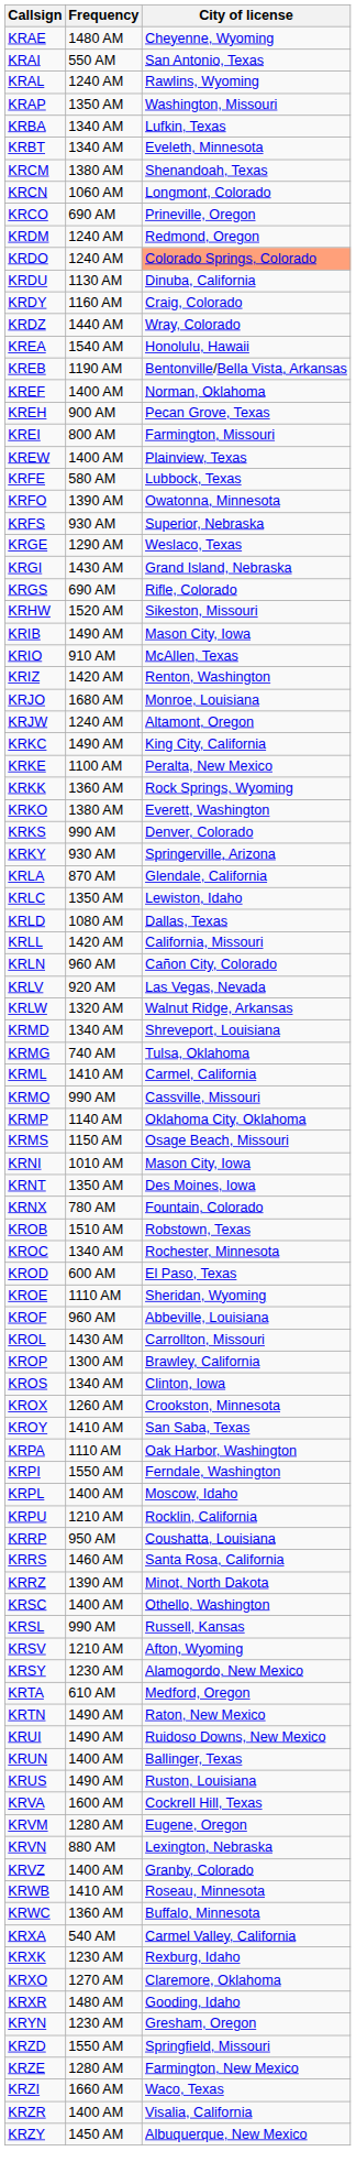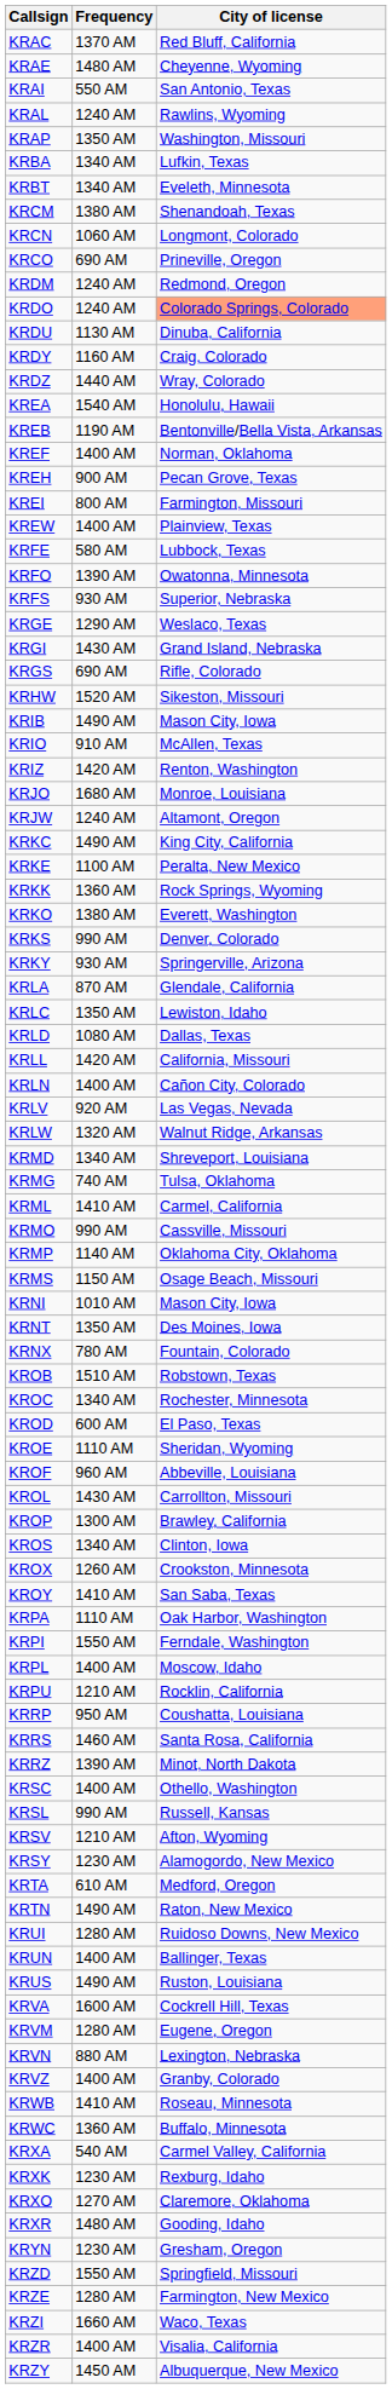 <table class="wikitable sortable">
 <tr>
 <th>Callsign</th>
 <th>Frequency</th>
 <th>City of license</th>
+</tr>
+<tr>
+<td><a href='#'>KRAC</a></td>
+<td>1370 AM</td>
+<td><a href='#'>Red Bluff, California</a></td>
 </tr>
 <tr>
 <td><a href='#'>KRAE</a></td>
 <td>1480 AM</td>
 <td><a href='#'>Cheyenne, Wyoming</a></td>
 </tr>
 <tr>
 <td><a href='#'>KRAI</a></td>
 <td>550 AM</td>
 <td><a href='#'>San Antonio, Texas</a></td>
 </tr>
 <tr>
 <td><a href='#'>KRAL</a></td>
 <td>1240 AM</td>
 <td><a href='#'>Rawlins, Wyoming</a></td>
 </tr>
 <tr>
 <td><a href='#'>KRAP</a></td>
 <td>1350 AM</td>
 <td><a href='#'>Washington, Missouri</a></td>
 </tr>
 <tr>
 <td><a href='#'>KRBA</a></td>
 <td>1340 AM</td>
 <td><a href='#'>Lufkin, Texas</a></td>
 </tr>
 <tr>
 <td><a href='#'>KRBT</a></td>
 <td>1340 AM</td>
 <td><a href='#'>Eveleth, Minnesota</a></td>
 </tr>
 <tr>
 <td><a href='#'>KRCM</a></td>
 <td>1380 AM</td>
 <td><a href='#'>Shenandoah, Texas</a></td>
 </tr>
 <tr>
 <td><a href='#'>KRCN</a></td>
 <td>1060 AM</td>
 <td><a href='#'>Longmont, Colorado</a></td>
 </tr>
 <tr>
 <td><a href='#'>KRCO</a></td>
 <td>690 AM</td>
 <td><a href='#'>Prineville, Oregon</a></td>
 </tr>
 <tr>
 <td><a href='#'>KRDM</a></td>
 <td>1240 AM</td>
 <td><a href='#'>Redmond, Oregon</a></td>
 </tr>
 <tr>
 <td><a href='#'>KRDO</a></td>
 <td>1240 AM</td>
 <td style="background: lightsalmon;"><a href='#'>Colorado Springs, Colorado</a></td>
 </tr>
 <tr>
 <td><a href='#'>KRDU</a></td>
 <td>1130 AM</td>
 <td><a href='#'>Dinuba, California</a></td>
 </tr>
 <tr>
 <td><a href='#'>KRDY</a></td>
 <td>1160 AM</td>
 <td><a href='#'>Craig, Colorado</a></td>
 </tr>
 <tr>
 <td><a href='#'>KRDZ</a></td>
 <td>1440 AM</td>
 <td><a href='#'>Wray, Colorado</a></td>
 </tr>
 <tr>
 <td><a href='#'>KREA</a></td>
 <td>1540 AM</td>
 <td><a href='#'>Honolulu, Hawaii</a></td>
 </tr>
 <tr>
 <td><a href='#'>KREB</a></td>
 <td>1190 AM</td>
 <td><a href='#'>Bentonville</a>/<a href='#'>Bella Vista, Arkansas</a></td>
 </tr>
 <tr>
 <td><a href='#'>KREF</a></td>
 <td>1400 AM</td>
 <td><a href='#'>Norman, Oklahoma</a></td>
 </tr>
 <tr>
 <td><a href='#'>KREH</a></td>
 <td>900 AM</td>
 <td><a href='#'>Pecan Grove, Texas</a></td>
 </tr>
 <tr>
 <td><a href='#'>KREI</a></td>
 <td>800 AM</td>
 <td><a href='#'>Farmington, Missouri</a></td>
 </tr>
 <tr>
 <td><a href='#'>KREW</a></td>
 <td>1400 AM</td>
 <td><a href='#'>Plainview, Texas</a></td>
 </tr>
 <tr>
 <td><a href='#'>KRFE</a></td>
 <td>580 AM</td>
 <td><a href='#'>Lubbock, Texas</a></td>
 </tr>
 <tr>
 <td><a href='#'>KRFO</a></td>
 <td>1390 AM</td>
 <td><a href='#'>Owatonna, Minnesota</a></td>
 </tr>
 <tr>
 <td><a href='#'>KRFS</a></td>
 <td>930 AM</td>
 <td><a href='#'>Superior, Nebraska</a></td>
 </tr>
 <tr>
 <td><a href='#'>KRGE</a></td>
 <td>1290 AM</td>
 <td><a href='#'>Weslaco, Texas</a></td>
 </tr>
 <tr>
 <td><a href='#'>KRGI</a></td>
 <td>1430 AM</td>
 <td><a href='#'>Grand Island, Nebraska</a></td>
 </tr>
 <tr>
 <td><a href='#'>KRGS</a></td>
 <td>690 AM</td>
 <td><a href='#'>Rifle, Colorado</a></td>
 </tr>
 <tr>
 <td><a href='#'>KRHW</a></td>
 <td>1520 AM</td>
 <td><a href='#'>Sikeston, Missouri</a></td>
 </tr>
 <tr>
 <td><a href='#'>KRIB</a></td>
 <td>1490 AM</td>
 <td><a href='#'>Mason City, Iowa</a></td>
 </tr>
 <tr>
 <td><a href='#'>KRIO</a></td>
 <td>910 AM</td>
 <td><a href='#'>McAllen, Texas</a></td>
 </tr>
 <tr>
 <td><a href='#'>KRIZ</a></td>
 <td>1420 AM</td>
 <td><a href='#'>Renton, Washington</a></td>
 </tr>
 <tr>
 <td><a href='#'>KRJO</a></td>
 <td>1680 AM</td>
 <td><a href='#'>Monroe, Louisiana</a></td>
 </tr>
 <tr>
 <td><a href='#'>KRJW</a></td>
 <td>1240 AM</td>
 <td><a href='#'>Altamont, Oregon</a></td>
 </tr>
 <tr>
 <td><a href='#'>KRKC</a></td>
 <td>1490 AM</td>
 <td><a href='#'>King City, California</a></td>
 </tr>
 <tr>
 <td><a href='#'>KRKE</a></td>
 <td>1100 AM</td>
 <td><a href='#'>Peralta, New Mexico</a></td>
 </tr>
 <tr>
 <td><a href='#'>KRKK</a></td>
 <td>1360 AM</td>
 <td><a href='#'>Rock Springs, Wyoming</a></td>
 </tr>
 <tr>
 <td><a href='#'>KRKO</a></td>
 <td>1380 AM</td>
 <td><a href='#'>Everett, Washington</a></td>
 </tr>
 <tr>
 <td><a href='#'>KRKS</a></td>
 <td>990 AM</td>
 <td><a href='#'>Denver, Colorado</a></td>
 </tr>
 <tr>
 <td><a href='#'>KRKY</a></td>
 <td>930 AM</td>
 <td><a href='#'>Springerville, Arizona</a></td>
 </tr>
 <tr>
 <td><a href='#'>KRLA</a></td>
 <td>870 AM</td>
 <td><a href='#'>Glendale, California</a></td>
 </tr>
 <tr>
 <td><a href='#'>KRLC</a></td>
 <td>1350 AM</td>
 <td><a href='#'>Lewiston, Idaho</a></td>
 </tr>
 <tr>
 <td><a href='#'>KRLD</a></td>
 <td>1080 AM</td>
 <td><a href='#'>Dallas, Texas</a></td>
 </tr>
 <tr>
 <td><a href='#'>KRLL</a></td>
 <td>1420 AM</td>
 <td><a href='#'>California, Missouri</a></td>
 </tr>
 <tr>
 <td><a href='#'>KRLN</a></td>
-<td>960 AM</td>
+<td>1400 AM</td>
 <td><a href='#'>Cañon City, Colorado</a></td>
 </tr>
 <tr>
 <td><a href='#'>KRLV</a></td>
 <td>920 AM</td>
 <td><a href='#'>Las Vegas, Nevada</a></td>
 </tr>
 <tr>
 <td><a href='#'>KRLW</a></td>
 <td>1320 AM</td>
 <td><a href='#'>Walnut Ridge, Arkansas</a></td>
 </tr>
 <tr>
 <td><a href='#'>KRMD</a></td>
 <td>1340 AM</td>
 <td><a href='#'>Shreveport, Louisiana</a></td>
 </tr>
 <tr>
 <td><a href='#'>KRMG</a></td>
 <td>740 AM</td>
 <td><a href='#'>Tulsa, Oklahoma</a></td>
 </tr>
 <tr>
 <td><a href='#'>KRML</a></td>
 <td>1410 AM</td>
 <td><a href='#'>Carmel, California</a></td>
 </tr>
 <tr>
 <td><a href='#'>KRMO</a></td>
 <td>990 AM</td>
 <td><a href='#'>Cassville, Missouri</a></td>
 </tr>
 <tr>
 <td><a href='#'>KRMP</a></td>
 <td>1140 AM</td>
 <td><a href='#'>Oklahoma City, Oklahoma</a></td>
 </tr>
 <tr>
 <td><a href='#'>KRMS</a></td>
 <td>1150 AM</td>
 <td><a href='#'>Osage Beach, Missouri</a></td>
 </tr>
 <tr>
 <td><a href='#'>KRNI</a></td>
 <td>1010 AM</td>
 <td><a href='#'>Mason City, Iowa</a></td>
 </tr>
 <tr>
 <td><a href='#'>KRNT</a></td>
 <td>1350 AM</td>
 <td><a href='#'>Des Moines, Iowa</a></td>
 </tr>
 <tr>
 <td><a href='#'>KRNX</a></td>
 <td>780 AM</td>
 <td><a href='#'>Fountain, Colorado</a></td>
 </tr>
 <tr>
 <td><a href='#'>KROB</a></td>
 <td>1510 AM</td>
 <td><a href='#'>Robstown, Texas</a></td>
 </tr>
 <tr>
 <td><a href='#'>KROC</a></td>
 <td>1340 AM</td>
 <td><a href='#'>Rochester, Minnesota</a></td>
 </tr>
 <tr>
 <td><a href='#'>KROD</a></td>
 <td>600 AM</td>
 <td><a href='#'>El Paso, Texas</a></td>
 </tr>
 <tr>
 <td><a href='#'>KROE</a></td>
 <td>1110 AM</td>
 <td><a href='#'>Sheridan, Wyoming</a></td>
 </tr>
 <tr>
 <td><a href='#'>KROF</a></td>
 <td>960 AM</td>
 <td><a href='#'>Abbeville, Louisiana</a></td>
 </tr>
 <tr>
 <td><a href='#'>KROL</a></td>
 <td>1430 AM</td>
 <td><a href='#'>Carrollton, Missouri</a></td>
 </tr>
 <tr>
 <td><a href='#'>KROP</a></td>
 <td>1300 AM</td>
 <td><a href='#'>Brawley, California</a></td>
 </tr>
 <tr>
 <td><a href='#'>KROS</a></td>
 <td>1340 AM</td>
 <td><a href='#'>Clinton, Iowa</a></td>
 </tr>
 <tr>
 <td><a href='#'>KROX</a></td>
 <td>1260 AM</td>
 <td><a href='#'>Crookston, Minnesota</a></td>
 </tr>
 <tr>
 <td><a href='#'>KROY</a></td>
 <td>1410 AM</td>
 <td><a href='#'>San Saba, Texas</a></td>
 </tr>
 <tr>
 <td><a href='#'>KRPA</a></td>
 <td>1110 AM</td>
 <td><a href='#'>Oak Harbor, Washington</a></td>
 </tr>
 <tr>
 <td><a href='#'>KRPI</a></td>
 <td>1550 AM</td>
 <td><a href='#'>Ferndale, Washington</a></td>
 </tr>
 <tr>
 <td><a href='#'>KRPL</a></td>
 <td>1400 AM</td>
 <td><a href='#'>Moscow, Idaho</a></td>
 </tr>
 <tr>
 <td><a href='#'>KRPU</a></td>
 <td>1210 AM</td>
 <td><a href='#'>Rocklin, California</a></td>
 </tr>
 <tr>
 <td><a href='#'>KRRP</a></td>
 <td>950 AM</td>
 <td><a href='#'>Coushatta, Louisiana</a></td>
 </tr>
 <tr>
 <td><a href='#'>KRRS</a></td>
 <td>1460 AM</td>
 <td><a href='#'>Santa Rosa, California</a></td>
 </tr>
 <tr>
 <td><a href='#'>KRRZ</a></td>
 <td>1390 AM</td>
 <td><a href='#'>Minot, North Dakota</a></td>
 </tr>
 <tr>
 <td><a href='#'>KRSC</a></td>
 <td>1400 AM</td>
 <td><a href='#'>Othello, Washington</a></td>
 </tr>
 <tr>
 <td><a href='#'>KRSL</a></td>
 <td>990 AM</td>
 <td><a href='#'>Russell, Kansas</a></td>
 </tr>
 <tr>
 <td><a href='#'>KRSV</a></td>
 <td>1210 AM</td>
 <td><a href='#'>Afton, Wyoming</a></td>
 </tr>
 <tr>
 <td><a href='#'>KRSY</a></td>
 <td>1230 AM</td>
 <td><a href='#'>Alamogordo, New Mexico</a></td>
 </tr>
 <tr>
 <td><a href='#'>KRTA</a></td>
 <td>610 AM</td>
 <td><a href='#'>Medford, Oregon</a></td>
 </tr>
 <tr>
 <td><a href='#'>KRTN</a></td>
 <td>1490 AM</td>
 <td><a href='#'>Raton, New Mexico</a></td>
 </tr>
 <tr>
 <td><a href='#'>KRUI</a></td>
-<td>1490 AM</td>
+<td>1280 AM</td>
 <td><a href='#'>Ruidoso Downs, New Mexico</a></td>
 </tr>
 <tr>
 <td><a href='#'>KRUN</a></td>
 <td>1400 AM</td>
 <td><a href='#'>Ballinger, Texas</a></td>
 </tr>
 <tr>
 <td><a href='#'>KRUS</a></td>
 <td>1490 AM</td>
 <td><a href='#'>Ruston, Louisiana</a></td>
 </tr>
 <tr>
 <td><a href='#'>KRVA</a></td>
 <td>1600 AM</td>
 <td><a href='#'>Cockrell Hill, Texas</a></td>
 </tr>
 <tr>
 <td><a href='#'>KRVM</a></td>
 <td>1280 AM</td>
 <td><a href='#'>Eugene, Oregon</a></td>
 </tr>
 <tr>
 <td><a href='#'>KRVN</a></td>
 <td>880 AM</td>
 <td><a href='#'>Lexington, Nebraska</a></td>
 </tr>
 <tr>
 <td><a href='#'>KRVZ</a></td>
 <td>1400 AM</td>
 <td><a href='#'>Granby, Colorado</a></td>
 </tr>
 <tr>
 <td><a href='#'>KRWB</a></td>
 <td>1410 AM</td>
 <td><a href='#'>Roseau, Minnesota</a></td>
 </tr>
 <tr>
 <td><a href='#'>KRWC</a></td>
 <td>1360 AM</td>
 <td><a href='#'>Buffalo, Minnesota</a></td>
 </tr>
 <tr>
 <td><a href='#'>KRXA</a></td>
 <td>540 AM</td>
 <td><a href='#'>Carmel Valley, California</a></td>
 </tr>
 <tr>
 <td><a href='#'>KRXK</a></td>
 <td>1230 AM</td>
 <td><a href='#'>Rexburg, Idaho</a></td>
 </tr>
 <tr>
 <td><a href='#'>KRXO</a></td>
 <td>1270 AM</td>
 <td><a href='#'>Claremore, Oklahoma</a></td>
 </tr>
 <tr>
 <td><a href='#'>KRXR</a></td>
 <td>1480 AM</td>
 <td><a href='#'>Gooding, Idaho</a></td>
 </tr>
 <tr>
 <td><a href='#'>KRYN</a></td>
 <td>1230 AM</td>
 <td><a href='#'>Gresham, Oregon</a></td>
 </tr>
 <tr>
 <td><a href='#'>KRZD</a></td>
 <td>1550 AM</td>
 <td><a href='#'>Springfield, Missouri</a></td>
 </tr>
 <tr>
 <td><a href='#'>KRZE</a></td>
 <td>1280 AM</td>
 <td><a href='#'>Farmington, New Mexico</a></td>
 </tr>
 <tr>
 <td><a href='#'>KRZI</a></td>
 <td>1660 AM</td>
 <td><a href='#'>Waco, Texas</a></td>
 </tr>
 <tr>
 <td><a href='#'>KRZR</a></td>
 <td>1400 AM</td>
 <td><a href='#'>Visalia, California</a></td>
 </tr>
 <tr>
 <td><a href='#'>KRZY</a></td>
 <td>1450 AM</td>
 <td><a href='#'>Albuquerque, New Mexico</a></td>
 </tr>
 </table>
